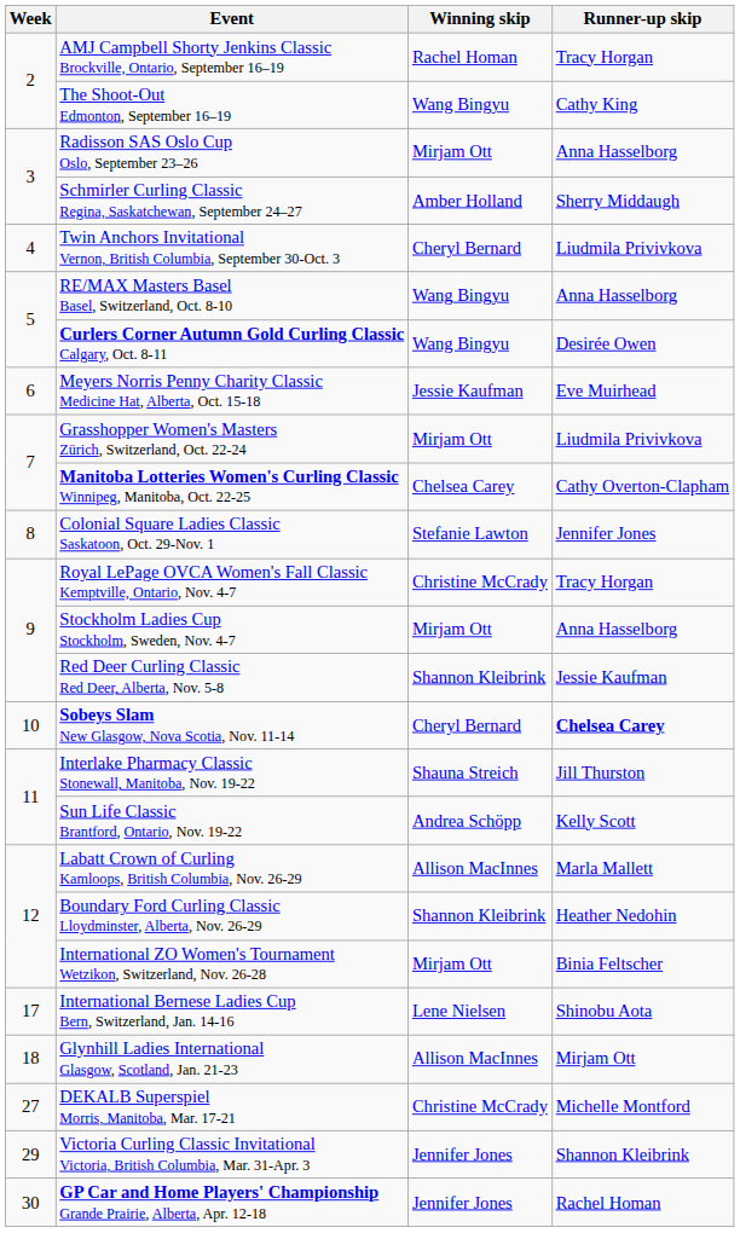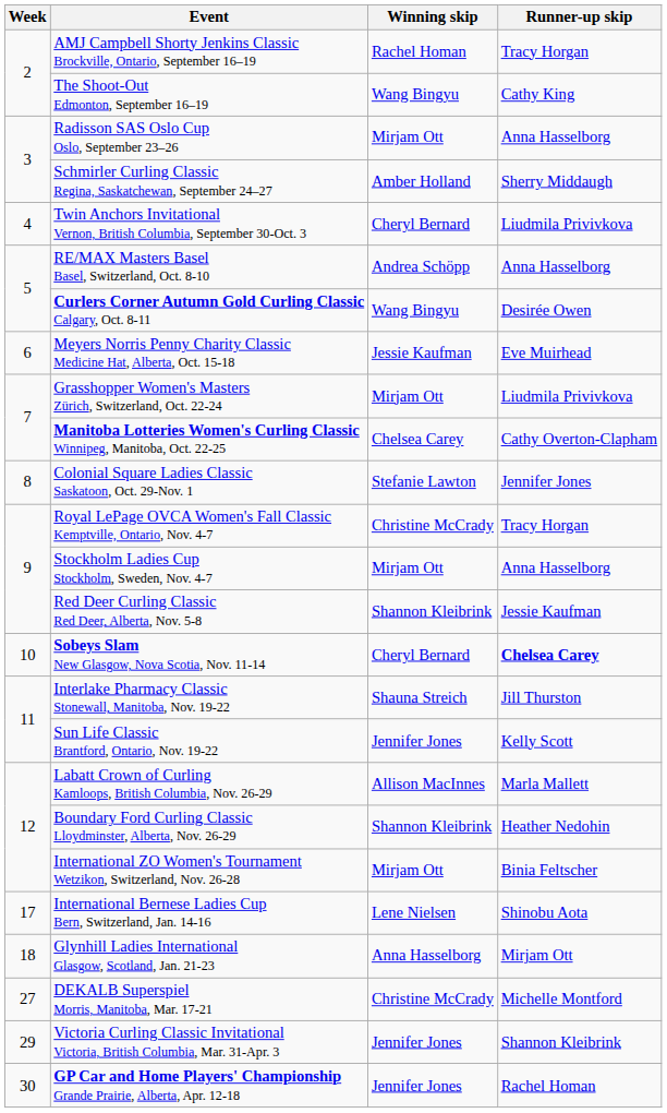 <table class="wikitable">
 <tr>
 <th>Week</th>
 <th>Event</th>
 <th>Winning skip</th>
 <th>Runner-up skip</th>
 </tr>
 <tr>
 <td rowspan=2 align=center>2</td>
 <td><a href='#'>AMJ Campbell Shorty Jenkins Classic</a> <br> <small><a href='#'>Brockville, Ontario</a>, September 16–19</small></td>
 <td> <a href='#'>Rachel Homan</a></td>
 <td> <a href='#'>Tracy Horgan</a></td>
 </tr>
 <tr>
 <td><a href='#'>The Shoot-Out</a> <br> <small><a href='#'>Edmonton</a>, September 16–19</small></td>
 <td> <a href='#'>Wang Bingyu</a></td>
 <td> <a href='#'>Cathy King</a></td>
 </tr>
 <tr>
 <td rowspan=2 align=center>3</td>
 <td><a href='#'>Radisson SAS Oslo Cup</a> <br> <small><a href='#'>Oslo</a>, September 23–26</small></td>
 <td> <a href='#'>Mirjam Ott</a></td>
 <td> <a href='#'>Anna Hasselborg</a></td>
 </tr>
 <tr>
 <td><a href='#'>Schmirler Curling Classic</a> <br> <small><a href='#'>Regina, Saskatchewan</a>, September 24–27</small></td>
 <td> <a href='#'>Amber Holland</a></td>
 <td> <a href='#'>Sherry Middaugh</a></td>
 </tr>
 <tr>
 <td align=center>4</td>
 <td><a href='#'>Twin Anchors Invitational</a> <br> <small><a href='#'>Vernon, British Columbia</a>, September 30-Oct. 3</small></td>
 <td> <a href='#'>Cheryl Bernard</a></td>
 <td> <a href='#'>Liudmila Privivkova</a></td>
 </tr>
 <tr>
 <td rowspan=2 align=center>5</td>
 <td><a href='#'>RE/MAX Masters Basel</a> <br> <small><a href='#'>Basel</a>, Switzerland, Oct. 8-10</small></td>
-<td> <a href='#'>Wang Bingyu</a></td>
+<td> <a href='#'>Andrea Schöpp</a></td>
 <td> <a href='#'>Anna Hasselborg</a></td>
 </tr>
 <tr>
 <td><strong><a href='#'>Curlers Corner Autumn Gold Curling Classic</a></strong> <br> <small><a href='#'>Calgary</a>, Oct. 8-11</small></td>
 <td> <a href='#'>Wang Bingyu</a></td>
 <td> <a href='#'>Desirée Owen</a></td>
 </tr>
 <tr>
 <td align=center>6</td>
 <td><a href='#'>Meyers Norris Penny Charity Classic</a> <br> <small><a href='#'>Medicine Hat</a>, <a href='#'>Alberta</a>, Oct. 15-18</small></td>
 <td> <a href='#'>Jessie Kaufman</a></td>
 <td> <a href='#'>Eve Muirhead</a></td>
 </tr>
 <tr>
 <td rowspan=2 align=center>7</td>
 <td><a href='#'>Grasshopper Women's Masters</a> <br> <small><a href='#'>Zürich</a>, Switzerland, Oct. 22-24</small></td>
 <td> <a href='#'>Mirjam Ott</a></td>
 <td> <a href='#'>Liudmila Privivkova</a></td>
 </tr>
 <tr>
 <td><strong><a href='#'>Manitoba Lotteries Women's Curling Classic</a></strong> <br> <small><a href='#'>Winnipeg</a>, Manitoba, Oct. 22-25</small></td>
 <td> <a href='#'>Chelsea Carey</a></td>
 <td> <a href='#'>Cathy Overton-Clapham</a></td>
 </tr>
 <tr>
 <td align=center>8</td>
 <td><a href='#'>Colonial Square Ladies Classic</a> <br> <small><a href='#'>Saskatoon</a>, Oct. 29-Nov. 1</small></td>
 <td> <a href='#'>Stefanie Lawton</a></td>
 <td> <a href='#'>Jennifer Jones</a></td>
 </tr>
 <tr>
 <td rowspan=3 align=center>9</td>
 <td><a href='#'>Royal LePage OVCA Women's Fall Classic</a> <br> <small><a href='#'>Kemptville, Ontario</a>, Nov. 4-7</small></td>
 <td> <a href='#'>Christine McCrady</a></td>
 <td> <a href='#'>Tracy Horgan</a></td>
 </tr>
 <tr>
 <td><a href='#'>Stockholm Ladies Cup</a> <br> <small><a href='#'>Stockholm</a>, Sweden, Nov. 4-7</small></td>
 <td> <a href='#'>Mirjam Ott</a></td>
 <td> <a href='#'>Anna Hasselborg</a></td>
 </tr>
 <tr>
 <td><a href='#'>Red Deer Curling Classic</a> <br> <small><a href='#'>Red Deer, Alberta</a>, Nov. 5-8</small></td>
 <td> <a href='#'>Shannon Kleibrink</a></td>
 <td> <a href='#'>Jessie Kaufman</a></td>
 </tr>
 <tr>
 <td align=center>10</td>
 <td><strong><a href='#'>Sobeys Slam</a></strong> <br> <small><a href='#'>New Glasgow, Nova Scotia</a>, Nov. 11-14</small></td>
 <td> <a href='#'>Cheryl Bernard</a></td>
 <td><strong> <a href='#'>Chelsea Carey</a></strong></td>
 </tr>
 <tr>
 <td rowspan=2 align=center>11</td>
 <td><a href='#'>Interlake Pharmacy Classic</a> <br> <small><a href='#'>Stonewall, Manitoba</a>, Nov. 19-22</small></td>
 <td> <a href='#'>Shauna Streich</a></td>
 <td>  <a href='#'>Jill Thurston</a></td>
 </tr>
 <tr>
 <td><a href='#'>Sun Life Classic</a> <br> <small><a href='#'>Brantford</a>, <a href='#'>Ontario</a>, Nov. 19-22</small></td>
-<td> <a href='#'>Andrea Schöpp</a></td>
+<td> <a href='#'>Jennifer Jones</a></td>
 <td> <a href='#'>Kelly Scott</a></td>
 </tr>
 <tr>
 <td rowspan=3 align=center>12</td>
 <td><a href='#'>Labatt Crown of Curling</a> <br> <small><a href='#'>Kamloops</a>, <a href='#'>British Columbia</a>, Nov. 26-29</small></td>
 <td> <a href='#'>Allison MacInnes</a></td>
 <td> <a href='#'>Marla Mallett</a></td>
 </tr>
 <tr>
 <td><a href='#'>Boundary Ford Curling Classic</a> <br> <small><a href='#'>Lloydminster</a>, <a href='#'>Alberta</a>, Nov. 26-29</small></td>
 <td> <a href='#'>Shannon Kleibrink</a></td>
 <td> <a href='#'>Heather Nedohin</a></td>
 </tr>
 <tr>
 <td><a href='#'>International ZO Women's Tournament</a> <br> <small><a href='#'>Wetzikon</a>, Switzerland, Nov. 26-28</small></td>
 <td> <a href='#'>Mirjam Ott</a></td>
 <td> <a href='#'>Binia Feltscher</a></td>
 </tr>
 <tr>
 <td align=center>17</td>
 <td><a href='#'>International Bernese Ladies Cup</a> <br> <small><a href='#'>Bern</a>, Switzerland, Jan. 14-16</small></td>
 <td> <a href='#'>Lene Nielsen</a></td>
 <td> <a href='#'>Shinobu Aota</a></td>
 </tr>
 <tr>
 <td align=center>18</td>
 <td><a href='#'>Glynhill Ladies International</a> <br> <small><a href='#'>Glasgow</a>, <a href='#'>Scotland</a>, Jan. 21-23</small></td>
-<td> <a href='#'>Allison MacInnes</a></td>
+<td> <a href='#'>Anna Hasselborg</a></td>
 <td> <a href='#'>Mirjam Ott</a></td>
 </tr>
 <tr>
 <td align=center>27</td>
 <td><a href='#'>DEKALB Superspiel</a> <br> <small><a href='#'>Morris, Manitoba</a>, Mar. 17-21</small></td>
 <td> <a href='#'>Christine McCrady</a></td>
 <td> <a href='#'>Michelle Montford</a></td>
 </tr>
 <tr>
 <td align=center>29</td>
 <td><a href='#'>Victoria Curling Classic Invitational</a> <br> <small><a href='#'>Victoria, British Columbia</a>, Mar. 31-Apr. 3</small></td>
 <td> <a href='#'>Jennifer Jones</a></td>
 <td> <a href='#'>Shannon Kleibrink</a></td>
 </tr>
 <tr>
 <td align=center>30</td>
 <td><strong><a href='#'>GP Car and Home Players' Championship</a></strong> <br> <small><a href='#'>Grande Prairie</a>, <a href='#'>Alberta</a>, Apr. 12-18</small></td>
 <td> <a href='#'>Jennifer Jones</a></td>
 <td> <a href='#'>Rachel Homan</a></td>
 </tr>
 </table>
